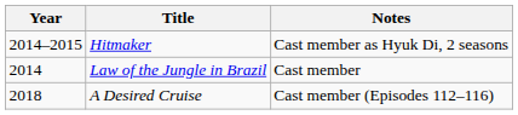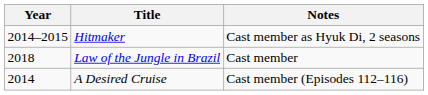 <table class="wikitable">
 <tr>
 <th>Year</th>
 <th>Title</th>
 <th>Notes</th>
 </tr>
 <tr>
 <td>2014–2015</td>
 <td><em><a href='#'>Hitmaker</a></em></td>
 <td>Cast member as Hyuk Di, 2 seasons</td>
 </tr>
 <tr>
-<td>2014</td>
+<td>2018</td>
 <td><em><a href='#'>Law of the Jungle in Brazil</a></em></td>
 <td>Cast member</td>
 </tr>
 <tr>
-<td>2018</td>
+<td>2014</td>
 <td><em>A Desired Cruise</em></td>
 <td>Cast member (Episodes 112–116)</td>
 </tr>
 </table>
